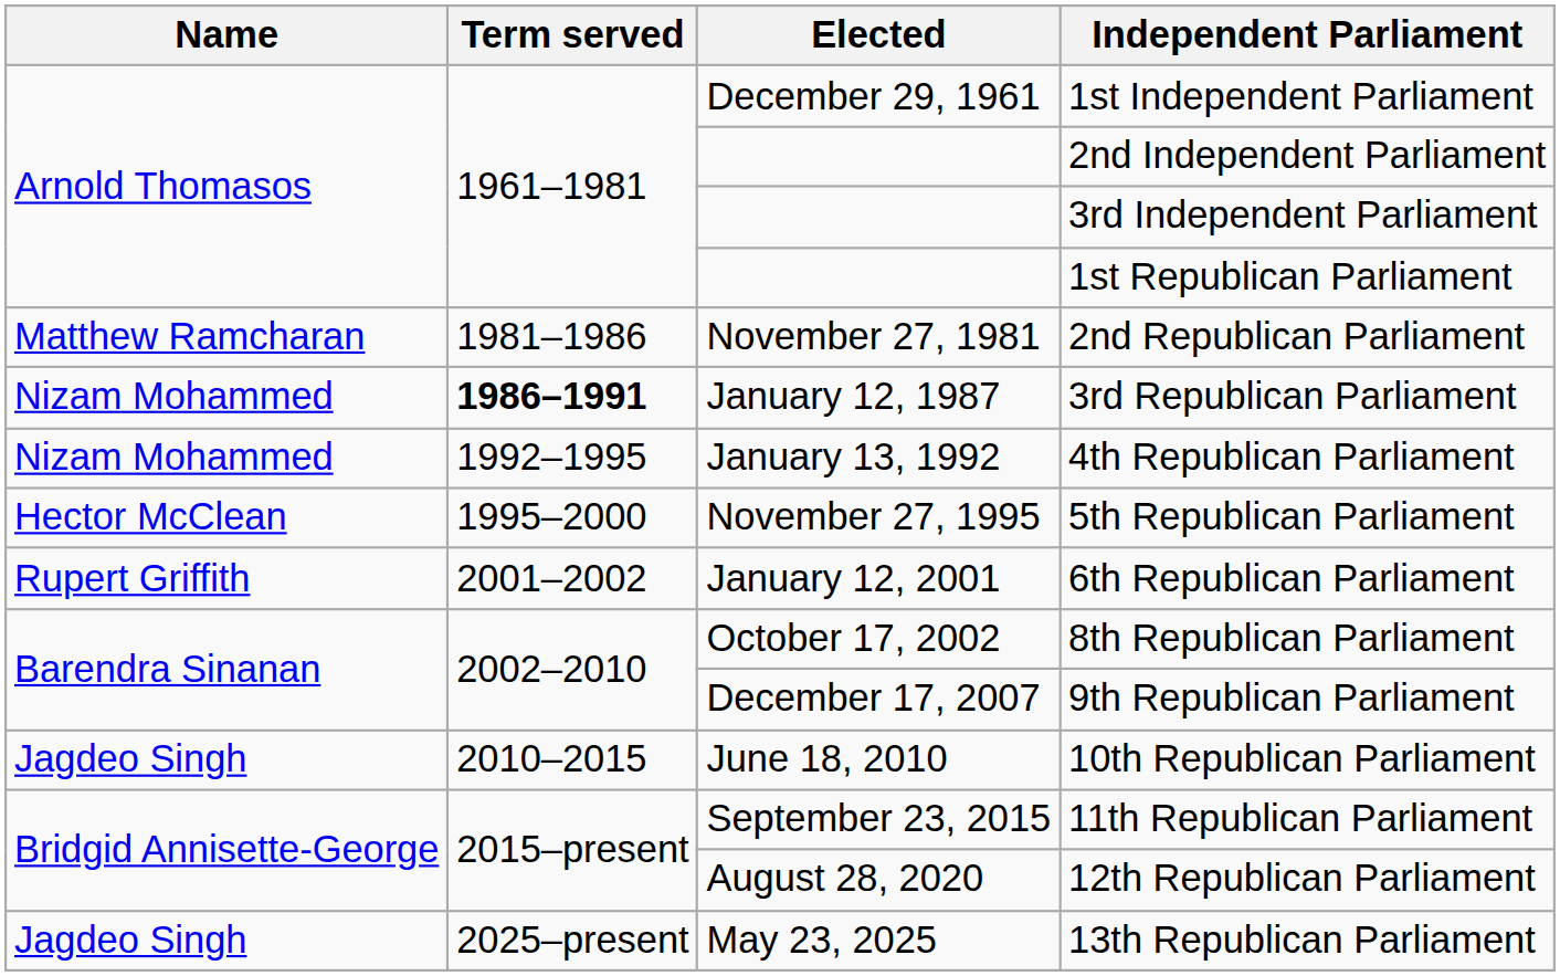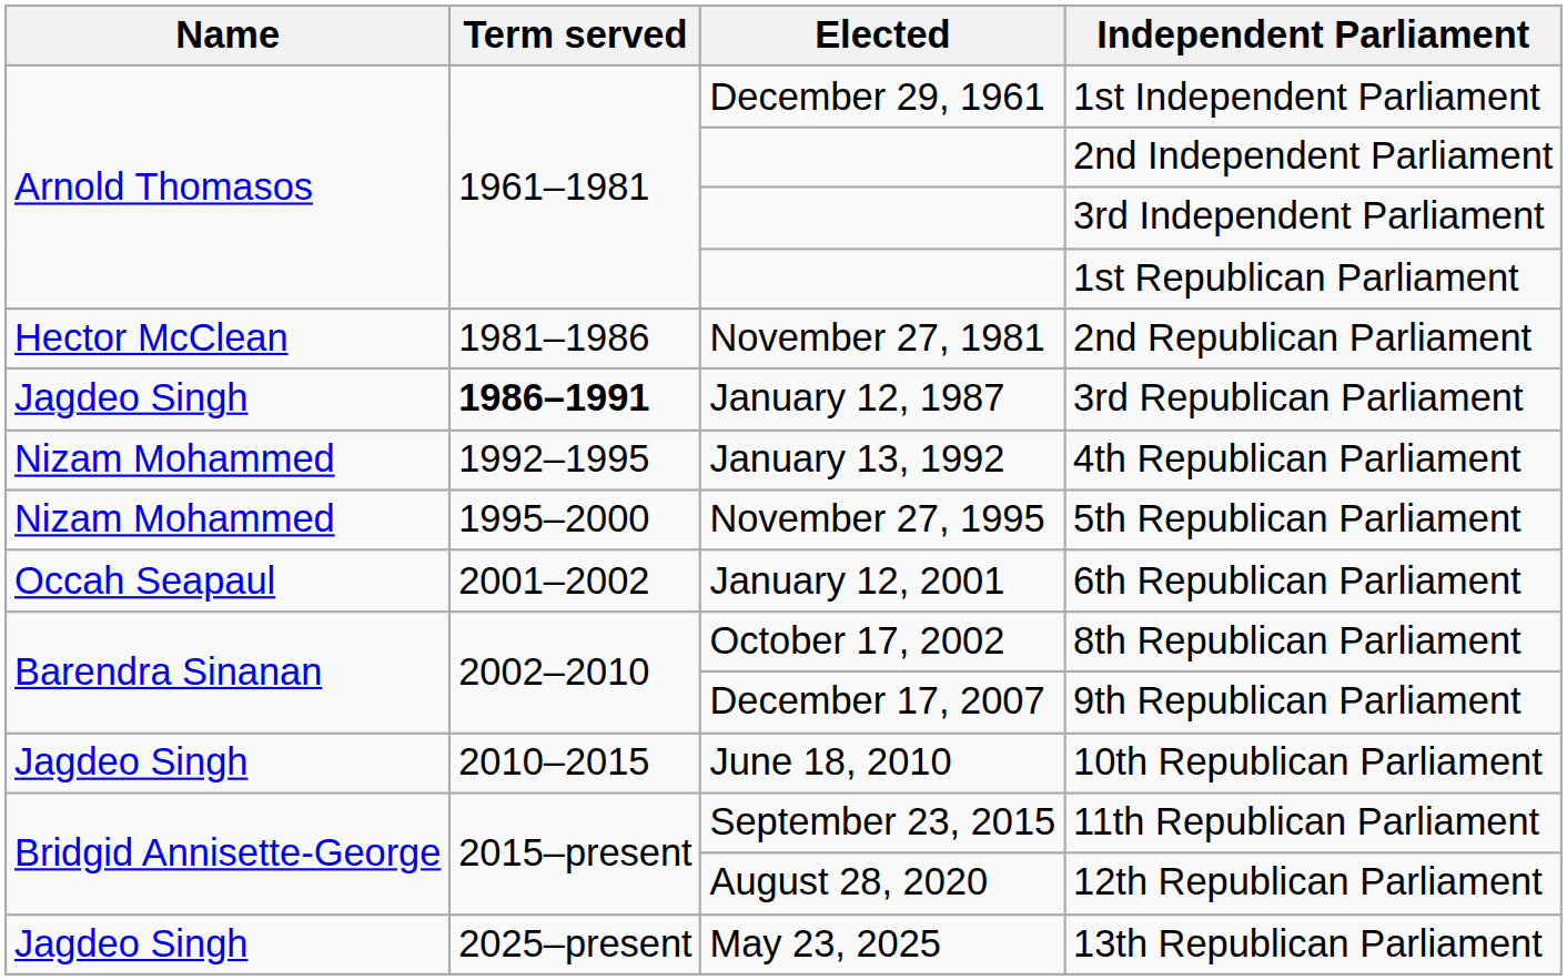 <table class="wikitable">
 <tr>
 <th colspan="1">Name</th>
 <th>Term served</th>
 <th>Elected</th>
 <th>Independent Parliament</th>
 </tr>
 <tr>
 <td rowspan="4"><a href='#'>Arnold Thomasos</a></td>
 <td rowspan="4">1961–1981</td>
 <td>December 29, 1961</td>
 <td>1st Independent Parliament</td>
 </tr>
 <tr>
 <td></td>
 <td>2nd Independent Parliament</td>
 </tr>
 <tr>
 <td></td>
 <td>3rd Independent Parliament</td>
 </tr>
 <tr>
 <td></td>
 <td>1st Republican Parliament</td>
 </tr>
 <tr>
-<td><a href='#'>Matthew Ramcharan</a></td>
+<td><a href='#'>Hector McClean</a></td>
 <td>1981–1986</td>
 <td>November 27, 1981</td>
 <td>2nd Republican Parliament</td>
 </tr>
 <tr>
-<td><a href='#'>Nizam Mohammed</a></td>
+<td><a href='#'>Jagdeo Singh</a></td>
 <td><strong>1986–1991</strong></td>
 <td>January 12, 1987</td>
 <td>3rd Republican Parliament</td>
 </tr>
 <tr>
 <td><a href='#'>Nizam Mohammed</a></td>
 <td>1992–1995</td>
 <td>January 13, 1992</td>
 <td>4th Republican Parliament</td>
 </tr>
 <tr>
-<td><a href='#'>Hector McClean</a></td>
+<td><a href='#'>Nizam Mohammed</a></td>
 <td>1995–2000</td>
 <td>November 27, 1995</td>
 <td>5th Republican Parliament</td>
 </tr>
 <tr>
-<td><a href='#'>Rupert Griffith</a></td>
+<td><a href='#'>Occah Seapaul</a></td>
 <td>2001–2002</td>
 <td>January 12, 2001</td>
 <td>6th Republican Parliament</td>
 </tr>
 <tr>
 <td rowspan="2"><a href='#'>Barendra Sinanan</a></td>
 <td rowspan="2">2002–2010</td>
 <td>October 17, 2002</td>
 <td>8th Republican Parliament</td>
 </tr>
 <tr>
 <td>December 17, 2007</td>
 <td>9th Republican Parliament</td>
 </tr>
 <tr>
 <td><a href='#'>Jagdeo Singh</a></td>
 <td>2010–2015</td>
 <td>June 18, 2010</td>
 <td>10th Republican Parliament</td>
 </tr>
 <tr>
 <td rowspan="2"><a href='#'>Bridgid Annisette-George</a></td>
 <td rowspan="2">2015–present</td>
 <td>September 23, 2015</td>
 <td>11th Republican Parliament</td>
 </tr>
 <tr>
 <td>August 28, 2020</td>
 <td>12th Republican Parliament</td>
 </tr>
 <tr>
 <td><a href='#'>Jagdeo Singh</a></td>
 <td>2025–present</td>
 <td>May 23, 2025</td>
 <td>13th Republican Parliament</td>
 </tr>
 <tr>
 </tr>
 </table>
